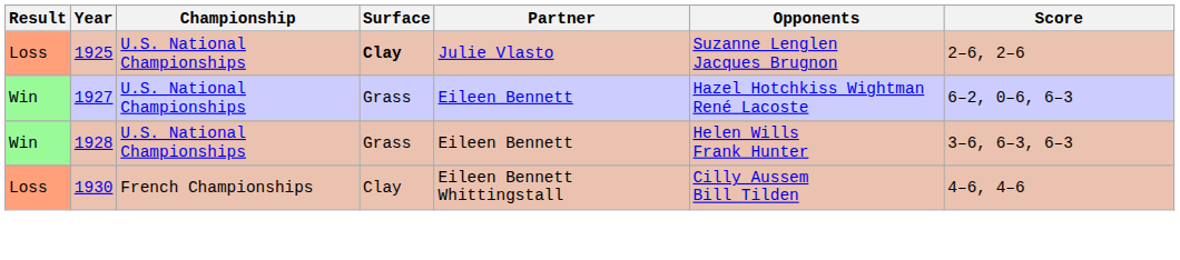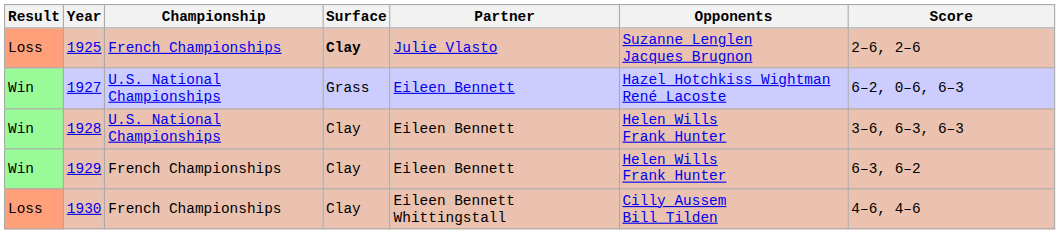 <table class="sortable wikitable">
 <tr>
 <th style="width:40px">Result</th>
 <th style="width:30px">Year</th>
 <th style="width:190px">Championship</th>
 <th style="width:50px">Surface</th>
 <th style="width:200px">Partner</th>
 <th style="width:200px">Opponents</th>
 <th style="width:180px" class="unsortable">Score</th>
 </tr>
 <tr style="background:#ebc2af;">
 <td style="background:#ffa07a;">Loss</td>
 <td><a href='#'>1925</a></td>
-<td><a href='#'>U.S. National Championships</a></td>
+<td><a href='#'>French Championships</a></td>
 <td><strong>Clay</strong></td>
 <td> <a href='#'>Julie Vlasto</a></td>
 <td> <a href='#'>Suzanne Lenglen</a> <br>  <a href='#'>Jacques Brugnon</a></td>
 <td>2–6, 2–6</td>
 </tr>
 <tr style="background:#ccf;">
 <td style="background:#98fb98;">Win</td>
 <td><a href='#'>1927</a></td>
 <td><a href='#'>U.S. National Championships</a></td>
 <td>Grass</td>
 <td> <a href='#'>Eileen Bennett</a></td>
 <td> <a href='#'>Hazel Hotchkiss Wightman</a> <br>  <a href='#'>René Lacoste</a></td>
 <td>6–2, 0–6, 6–3</td>
 </tr>
 <tr style="background:#ebc2af;">
 <td style="background:#98fb98;">Win</td>
 <td><a href='#'>1928</a></td>
 <td><a href='#'>U.S. National Championships</a></td>
-<td>Grass</td>
+<td>Clay</td>
 <td> Eileen Bennett</td>
 <td> <a href='#'>Helen Wills</a> <br>  <a href='#'>Frank Hunter</a></td>
 <td>3–6, 6–3, 6–3</td>
+</tr>
+<tr style="background:#ebc2af;">
+<td style="background:#98fb98;">Win</td>
+<td><a href='#'>1929</a></td>
+<td>French Championships</td>
+<td>Clay</td>
+<td> Eileen Bennett</td>
+<td> <a href='#'>Helen Wills</a> <br>  <a href='#'>Frank Hunter</a></td>
+<td>6–3, 6–2</td>
 </tr>
 <tr style="background:#ebc2af;">
 <td style="background:#ffa07a;">Loss</td>
 <td><a href='#'>1930</a></td>
 <td>French Championships</td>
 <td>Clay</td>
 <td> Eileen Bennett Whittingstall</td>
 <td> <a href='#'>Cilly Aussem</a> <br>  <a href='#'>Bill Tilden</a></td>
 <td>4–6, 4–6</td>
 </tr>
 </table>
